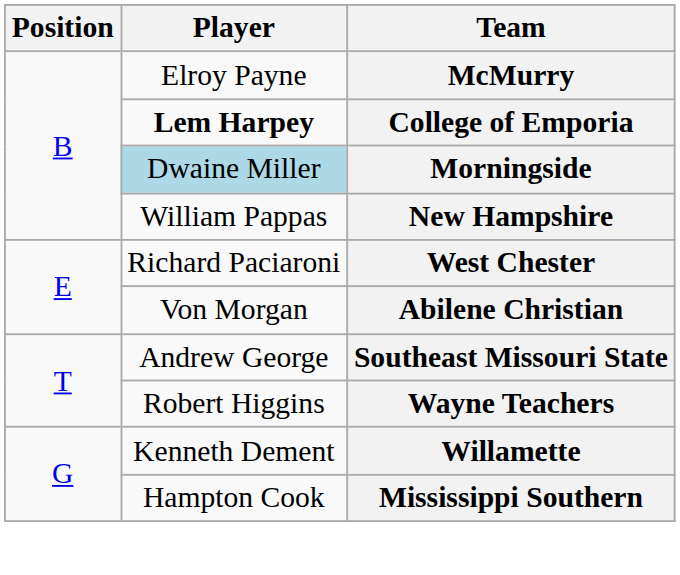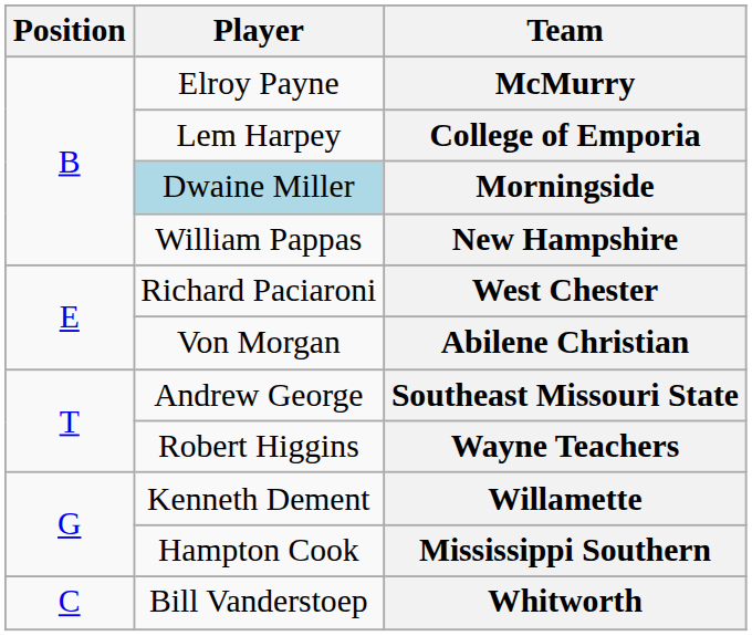 <table class="wikitable">
 <tr>
 <th>Position</th>
 <th>Player</th>
 <th>Team</th>
 </tr>
 <tr style="text-align:center;">
 <td rowspan="4"><a href='#'>B</a></td>
 <td>Elroy Payne</td>
 <th Style = >McMurry</th>
 </tr>
 <tr style="text-align:center;">
-<td><strong>Lem Harpey</strong></td>
+<td>Lem Harpey</td>
 <th Style = >College of Emporia</th>
 </tr>
 <tr style="text-align:center;">
 <td style="background: lightblue;">Dwaine Miller</td>
 <th Style = >Morningside</th>
 </tr>
 <tr style="text-align:center;">
 <td>William Pappas</td>
 <th Style = >New Hampshire</th>
 </tr>
 <tr style="text-align:center;">
 <td rowspan="2"><a href='#'>E</a></td>
 <td>Richard Paciaroni</td>
 <th Style = >West Chester</th>
 </tr>
 <tr style="text-align:center;">
 <td>Von Morgan</td>
 <th Style = >Abilene Christian</th>
 </tr>
 <tr style="text-align:center;">
 <td rowspan="2"><a href='#'>T</a></td>
 <td>Andrew George</td>
 <th Style = >Southeast Missouri State</th>
 </tr>
 <tr style="text-align:center;">
 <td>Robert Higgins</td>
 <th Style = >Wayne Teachers</th>
 </tr>
 <tr style="text-align:center;">
 <td rowspan="2"><a href='#'>G</a></td>
 <td>Kenneth Dement</td>
 <th Style = >Willamette</th>
 </tr>
 <tr style="text-align:center;">
 <td>Hampton Cook</td>
 <th Style = >Mississippi Southern</th>
 </tr>
+<tr style="text-align:center;">
+<td><a href='#'>C</a></td>
+<td>Bill Vanderstoep</td>
+<th Style = >Whitworth</th>
+</tr>
 </table>
